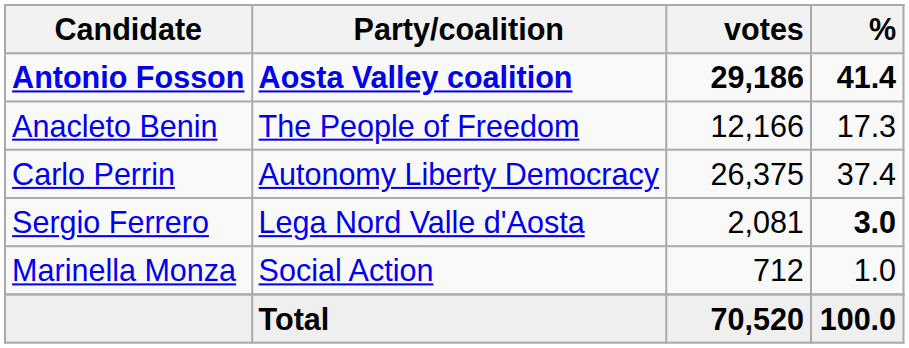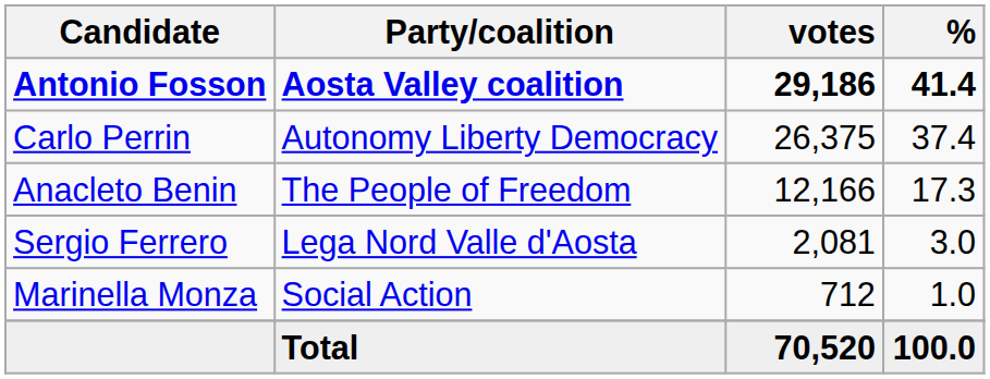 <table class="wikitable" style="font-size:95%">
 <tr bgcolor="EFEFEF">
 <th>Candidate</th>
 <th>Party/coalition</th>
 <th>      votes</th>
 <th>      %</th>
 </tr>
 <tr>
 <td><strong><a href='#'>Antonio Fosson</a></strong></td>
 <td><strong><a href='#'>Aosta Valley coalition</a></strong></td>
 <td align=right><strong>29,186</strong></td>
 <td align=right><strong>41.4</strong></td>
 </tr>
 <tr>
+<td><a href='#'>Carlo Perrin</a></td>
+<td><a href='#'>Autonomy Liberty Democracy</a></td>
+<td align=right>26,375</td>
+<td align=right>37.4</td>
+</tr>
+<tr>
 <td><a href='#'>Anacleto Benin</a></td>
 <td><a href='#'>The People of Freedom</a></td>
 <td align=right>12,166</td>
 <td align=right>17.3</td>
 </tr>
 <tr>
-<td><a href='#'>Carlo Perrin</a></td>
-<td><a href='#'>Autonomy Liberty Democracy</a></td>
-<td align=right>26,375</td>
-<td align=right>37.4</td>
-</tr>
-<tr>
 <td><a href='#'>Sergio Ferrero</a></td>
 <td><a href='#'>Lega Nord Valle d'Aosta</a></td>
 <td align=right>2,081</td>
-<td align=right><strong>3.0</strong></td>
+<td align=right>3.0</td>
 </tr>
 <tr>
 <td><a href='#'>Marinella Monza</a></td>
 <td><a href='#'>Social Action</a></td>
 <td align=right>712</td>
 <td align=right>1.0</td>
 </tr>
 <tr>
 </tr>
 <tr bgcolor="EFEFEF">
 <td></td>
 <td><strong>Total</strong></td>
 <td align=right><strong>70,520</strong></td>
 <td align=right><strong>100.0</strong></td>
 </tr>
 </table>
